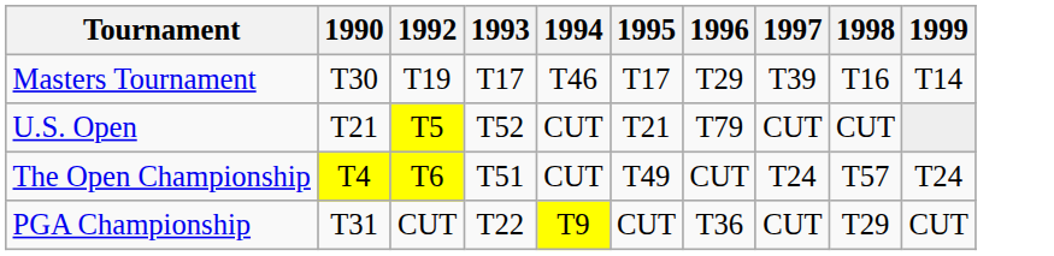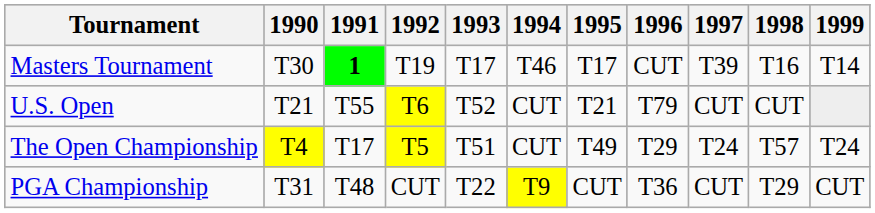 <table class="wikitable" style="font-size:95%;text-align:center;">
 <tr>
 <th>Tournament</th>
 <th>1990</th>
+<th>1991</th>
 <th>1992</th>
 <th>1993</th>
 <th>1994</th>
 <th>1995</th>
 <th>1996</th>
 <th>1997</th>
 <th>1998</th>
 <th>1999</th>
 </tr>
 <tr>
 <td align=left><a href='#'>Masters Tournament</a></td>
 <td>T30</td>
+<td style="background:lime;"><strong>1</strong></td>
 <td>T19</td>
 <td>T17</td>
 <td>T46</td>
 <td>T17</td>
-<td>T29</td>
+<td>CUT</td>
 <td>T39</td>
 <td>T16</td>
 <td>T14</td>
 </tr>
 <tr>
 <td align=left><a href='#'>U.S. Open</a></td>
 <td>T21</td>
-<td style="background:yellow;">T5</td>
+<td>T55</td>
+<td style="background:yellow;">T6</td>
 <td>T52</td>
 <td>CUT</td>
 <td>T21</td>
 <td>T79</td>
 <td>CUT</td>
 <td>CUT</td>
 <td style="background:#eeeeee;"></td>
 </tr>
 <tr>
 <td align=left><a href='#'>The Open Championship</a></td>
 <td style="background:yellow;">T4</td>
-<td style="background:yellow;">T6</td>
+<td>T17</td>
+<td style="background:yellow;">T5</td>
 <td>T51</td>
 <td>CUT</td>
 <td>T49</td>
-<td>CUT</td>
+<td>T29</td>
 <td>T24</td>
 <td>T57</td>
 <td>T24</td>
 </tr>
 <tr>
 <td align=left><a href='#'>PGA Championship</a></td>
 <td>T31</td>
+<td>T48</td>
 <td>CUT</td>
 <td>T22</td>
 <td style="background:yellow;">T9</td>
 <td>CUT</td>
 <td>T36</td>
 <td>CUT</td>
 <td>T29</td>
 <td>CUT</td>
 </tr>
 </table>
